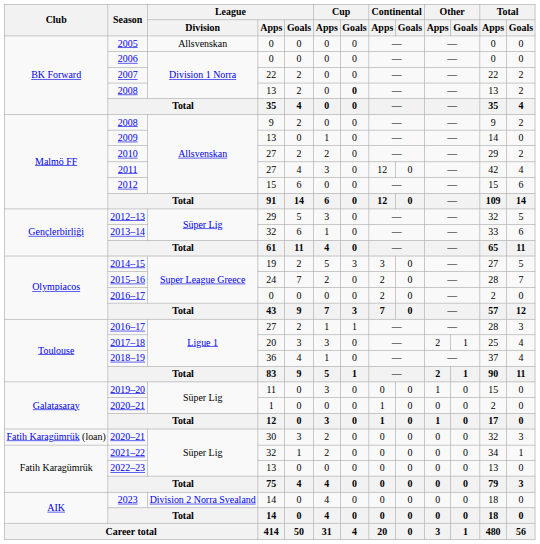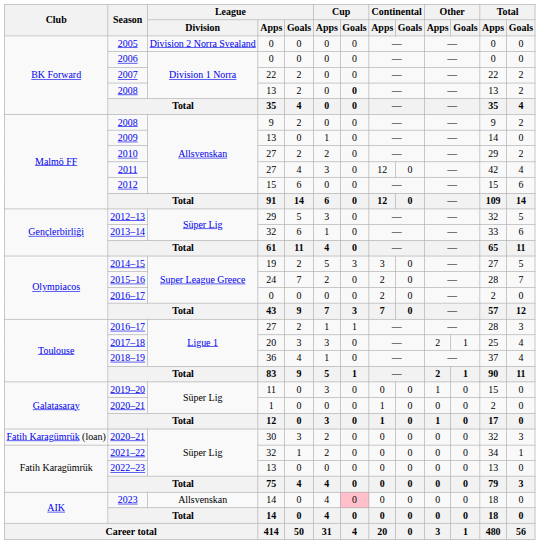 <table class="wikitable" style="text-align: center;">
 <tr>
 <th rowspan=2>Club</th>
 <th rowspan=2>Season</th>
 <th colspan=3>League</th>
 <th colspan=2>Cup </th>
 <th colspan=2>Continental</th>
 <th colspan=2>Other</th>
 <th colspan=2>Total</th>
 </tr>
 <tr>
 <th>Division</th>
 <th>Apps</th>
 <th>Goals</th>
 <th>Apps</th>
 <th>Goals</th>
 <th>Apps</th>
 <th>Goals</th>
 <th>Apps</th>
 <th>Goals</th>
 <th>Apps</th>
 <th>Goals</th>
 </tr>
 <tr>
 <td rowspan=5><a href='#'>BK Forward</a></td>
 <td><a href='#'>2005</a></td>
-<td>Allsvenskan</td>
+<td><a href='#'>Division 2 Norra Svealand</a></td>
 <td>0</td>
 <td>0</td>
 <td>0</td>
 <td>0</td>
 <td colspan=2>—</td>
 <td colspan=2>—</td>
 <td>0</td>
 <td>0</td>
 </tr>
 <tr>
 <td><a href='#'>2006</a></td>
 <td rowspan="3"><a href='#'>Division 1 Norra</a></td>
 <td>0</td>
 <td>0</td>
 <td>0</td>
 <td>0</td>
 <td colspan=2>—</td>
 <td colspan=2>—</td>
 <td>0</td>
 <td>0</td>
 </tr>
 <tr>
 <td><a href='#'>2007</a></td>
 <td>22</td>
 <td>2</td>
 <td>0</td>
 <td>0</td>
 <td colspan=2>—</td>
 <td colspan=2>—</td>
 <td>22</td>
 <td>2</td>
 </tr>
 <tr>
 <td><a href='#'>2008</a></td>
 <td>13</td>
 <td>2</td>
 <td>0</td>
 <td><strong>0</strong></td>
 <td colspan=2>—</td>
 <td colspan=2>—</td>
 <td>13</td>
 <td>2</td>
 </tr>
 <tr>
 <th colspan=2>Total</th>
 <th>35</th>
 <th>4</th>
 <th>0</th>
 <th>0</th>
 <th colspan=2>—</th>
 <th colspan=2>—</th>
 <th>35</th>
 <th>4</th>
 </tr>
 <tr>
 <td rowspan=6><a href='#'>Malmö FF</a></td>
 <td><a href='#'>2008</a></td>
 <td rowspan="5"><a href='#'>Allsvenskan</a></td>
 <td>9</td>
 <td>2</td>
 <td>0</td>
 <td>0</td>
 <td colspan=2>—</td>
 <td colspan=2>—</td>
 <td>9</td>
 <td>2</td>
 </tr>
 <tr>
 <td><a href='#'>2009</a></td>
 <td>13</td>
 <td>0</td>
 <td>1</td>
 <td>0</td>
 <td colspan=2>—</td>
 <td colspan=2>—</td>
 <td>14</td>
 <td>0</td>
 </tr>
 <tr>
 <td><a href='#'>2010</a></td>
 <td>27</td>
 <td>2</td>
 <td>2</td>
 <td>0</td>
 <td colspan=2>—</td>
 <td colspan=2>—</td>
 <td>29</td>
 <td>2</td>
 </tr>
 <tr>
 <td><a href='#'>2011</a></td>
 <td>27</td>
 <td>4</td>
 <td>3</td>
 <td>0</td>
 <td>12</td>
 <td>0</td>
 <td colspan=2>—</td>
 <td>42</td>
 <td>4</td>
 </tr>
 <tr>
 <td><a href='#'>2012</a></td>
 <td>15</td>
 <td>6</td>
 <td>0</td>
 <td>0</td>
 <td colspan=2>—</td>
 <td colspan=2>—</td>
 <td>15</td>
 <td>6</td>
 </tr>
 <tr>
 <th colspan=2>Total</th>
 <th>91</th>
 <th>14</th>
 <th>6</th>
 <th>0</th>
 <th>12</th>
 <th>0</th>
 <th colspan=2>—</th>
 <th>109</th>
 <th>14</th>
 </tr>
 <tr>
 <td rowspan=3><a href='#'>Gençlerbirliği</a></td>
 <td><a href='#'>2012–13</a></td>
 <td rowspan="2"><a href='#'>Süper Lig</a></td>
 <td>29</td>
 <td>5</td>
 <td>3</td>
 <td>0</td>
 <td colspan=2>—</td>
 <td colspan=2>—</td>
 <td>32</td>
 <td>5</td>
 </tr>
 <tr>
 <td><a href='#'>2013–14</a></td>
 <td>32</td>
 <td>6</td>
 <td>1</td>
 <td>0</td>
 <td colspan=2>—</td>
 <td colspan=2>—</td>
 <td>33</td>
 <td>6</td>
 </tr>
 <tr>
 <th colspan=2>Total</th>
 <th>61</th>
 <th>11</th>
 <th>4</th>
 <th>0</th>
 <th colspan=2>—</th>
 <th colspan=2>—</th>
 <th>65</th>
 <th>11</th>
 </tr>
 <tr>
 <td rowspan=4><a href='#'>Olympiacos</a></td>
 <td><a href='#'>2014–15</a></td>
 <td rowspan="3"><a href='#'>Super League Greece</a></td>
 <td>19</td>
 <td>2</td>
 <td>5</td>
 <td>3</td>
 <td>3</td>
 <td>0</td>
 <td colspan=2>—</td>
 <td>27</td>
 <td>5</td>
 </tr>
 <tr>
 <td><a href='#'>2015–16</a></td>
 <td>24</td>
 <td>7</td>
 <td>2</td>
 <td>0</td>
 <td>2</td>
 <td>0</td>
 <td colspan=2>—</td>
 <td>28</td>
 <td>7</td>
 </tr>
 <tr>
 <td><a href='#'>2016–17</a></td>
 <td>0</td>
 <td>0</td>
 <td>0</td>
 <td>0</td>
 <td>2</td>
 <td>0</td>
 <td colspan=2>—</td>
 <td>2</td>
 <td>0</td>
 </tr>
 <tr>
 <th colspan=2>Total</th>
 <th>43</th>
 <th>9</th>
 <th>7</th>
 <th>3</th>
 <th>7</th>
 <th>0</th>
 <th colspan=2>—</th>
 <th>57</th>
 <th>12</th>
 </tr>
 <tr>
 <td rowspan=4><a href='#'>Toulouse</a></td>
 <td><a href='#'>2016–17</a></td>
 <td rowspan="3"><a href='#'>Ligue 1</a></td>
 <td>27</td>
 <td>2</td>
 <td>1</td>
 <td>1</td>
 <td colspan=2>—</td>
 <td colspan=2>—</td>
 <td>28</td>
 <td>3</td>
 </tr>
 <tr>
 <td><a href='#'>2017–18</a></td>
 <td>20</td>
 <td>3</td>
 <td>3</td>
 <td>0</td>
 <td colspan=2>—</td>
 <td>2</td>
 <td>1</td>
 <td>25</td>
 <td>4</td>
 </tr>
 <tr>
 <td><a href='#'>2018–19</a></td>
 <td>36</td>
 <td>4</td>
 <td>1</td>
 <td>0</td>
 <td colspan=2>—</td>
 <td colspan=2>—</td>
 <td>37</td>
 <td>4</td>
 </tr>
 <tr>
 <th colspan=2>Total</th>
 <th>83</th>
 <th>9</th>
 <th>5</th>
 <th>1</th>
 <th colspan=2>—</th>
 <th>2</th>
 <th>1</th>
 <th>90</th>
 <th>11</th>
 </tr>
 <tr>
 <td rowspan=3><a href='#'>Galatasaray</a></td>
 <td><a href='#'>2019–20</a></td>
 <td rowspan="2">Süper Lig</td>
 <td>11</td>
 <td>0</td>
 <td>3</td>
 <td>0</td>
 <td>0</td>
 <td>0</td>
 <td>1</td>
 <td>0</td>
 <td>15</td>
 <td>0</td>
 </tr>
 <tr>
 <td><a href='#'>2020–21</a></td>
 <td>1</td>
 <td>0</td>
 <td>0</td>
 <td>0</td>
 <td>1</td>
 <td>0</td>
 <td>0</td>
 <td>0</td>
 <td>2</td>
 <td>0</td>
 </tr>
 <tr>
 <th colspan=2>Total</th>
 <th>12</th>
 <th>0</th>
 <th>3</th>
 <th>0</th>
 <th>1</th>
 <th>0</th>
 <th>1</th>
 <th>0</th>
 <th>17</th>
 <th>0</th>
 </tr>
 <tr>
 <td><a href='#'>Fatih Karagümrük</a> (loan)</td>
 <td><a href='#'>2020–21</a></td>
 <td rowspan="3">Süper Lig</td>
 <td>30</td>
 <td>3</td>
 <td>2</td>
 <td>0</td>
 <td>0</td>
 <td>0</td>
 <td>0</td>
 <td>0</td>
 <td>32</td>
 <td>3</td>
 </tr>
 <tr>
 <td rowspan=3>Fatih Karagümrük</td>
 <td><a href='#'>2021–22</a></td>
 <td>32</td>
 <td>1</td>
 <td>2</td>
 <td>0</td>
 <td>0</td>
 <td>0</td>
 <td>0</td>
 <td>0</td>
 <td>34</td>
 <td>1</td>
 </tr>
 <tr>
 <td><a href='#'>2022–23</a></td>
 <td>13</td>
 <td>0</td>
 <td>0</td>
 <td>0</td>
 <td>0</td>
 <td>0</td>
 <td>0</td>
 <td>0</td>
 <td>13</td>
 <td>0</td>
 </tr>
 <tr>
 <th colspan=2>Total</th>
 <th>75</th>
 <th>4</th>
 <th>4</th>
 <th>0</th>
 <th>0</th>
 <th>0</th>
 <th>0</th>
 <th>0</th>
 <th>79</th>
 <th>3</th>
 </tr>
 <tr>
 <td rowspan=2><a href='#'>AIK</a></td>
 <td><a href='#'>2023</a></td>
-<td><a href='#'>Division 2 Norra Svealand</a></td>
+<td>Allsvenskan</td>
 <td>14</td>
 <td>0</td>
 <td>4</td>
-<td>0</td>
+<td style="background: pink;">0</td>
 <td>0</td>
 <td>0</td>
 <td>0</td>
 <td>0</td>
 <td>18</td>
 <td>0</td>
 </tr>
 <tr>
 <th colspan=2>Total</th>
 <th>14</th>
 <th>0</th>
 <th>4</th>
 <th>0</th>
 <th>0</th>
 <th>0</th>
 <th>0</th>
 <th>0</th>
 <th>18</th>
 <th>0</th>
 </tr>
 <tr>
 <th colspan=3>Career total</th>
 <th>414</th>
 <th>50</th>
 <th>31</th>
 <th>4</th>
 <th>20</th>
 <th>0</th>
 <th>3</th>
 <th>1</th>
 <th>480</th>
 <th>56</th>
 </tr>
 </table>
